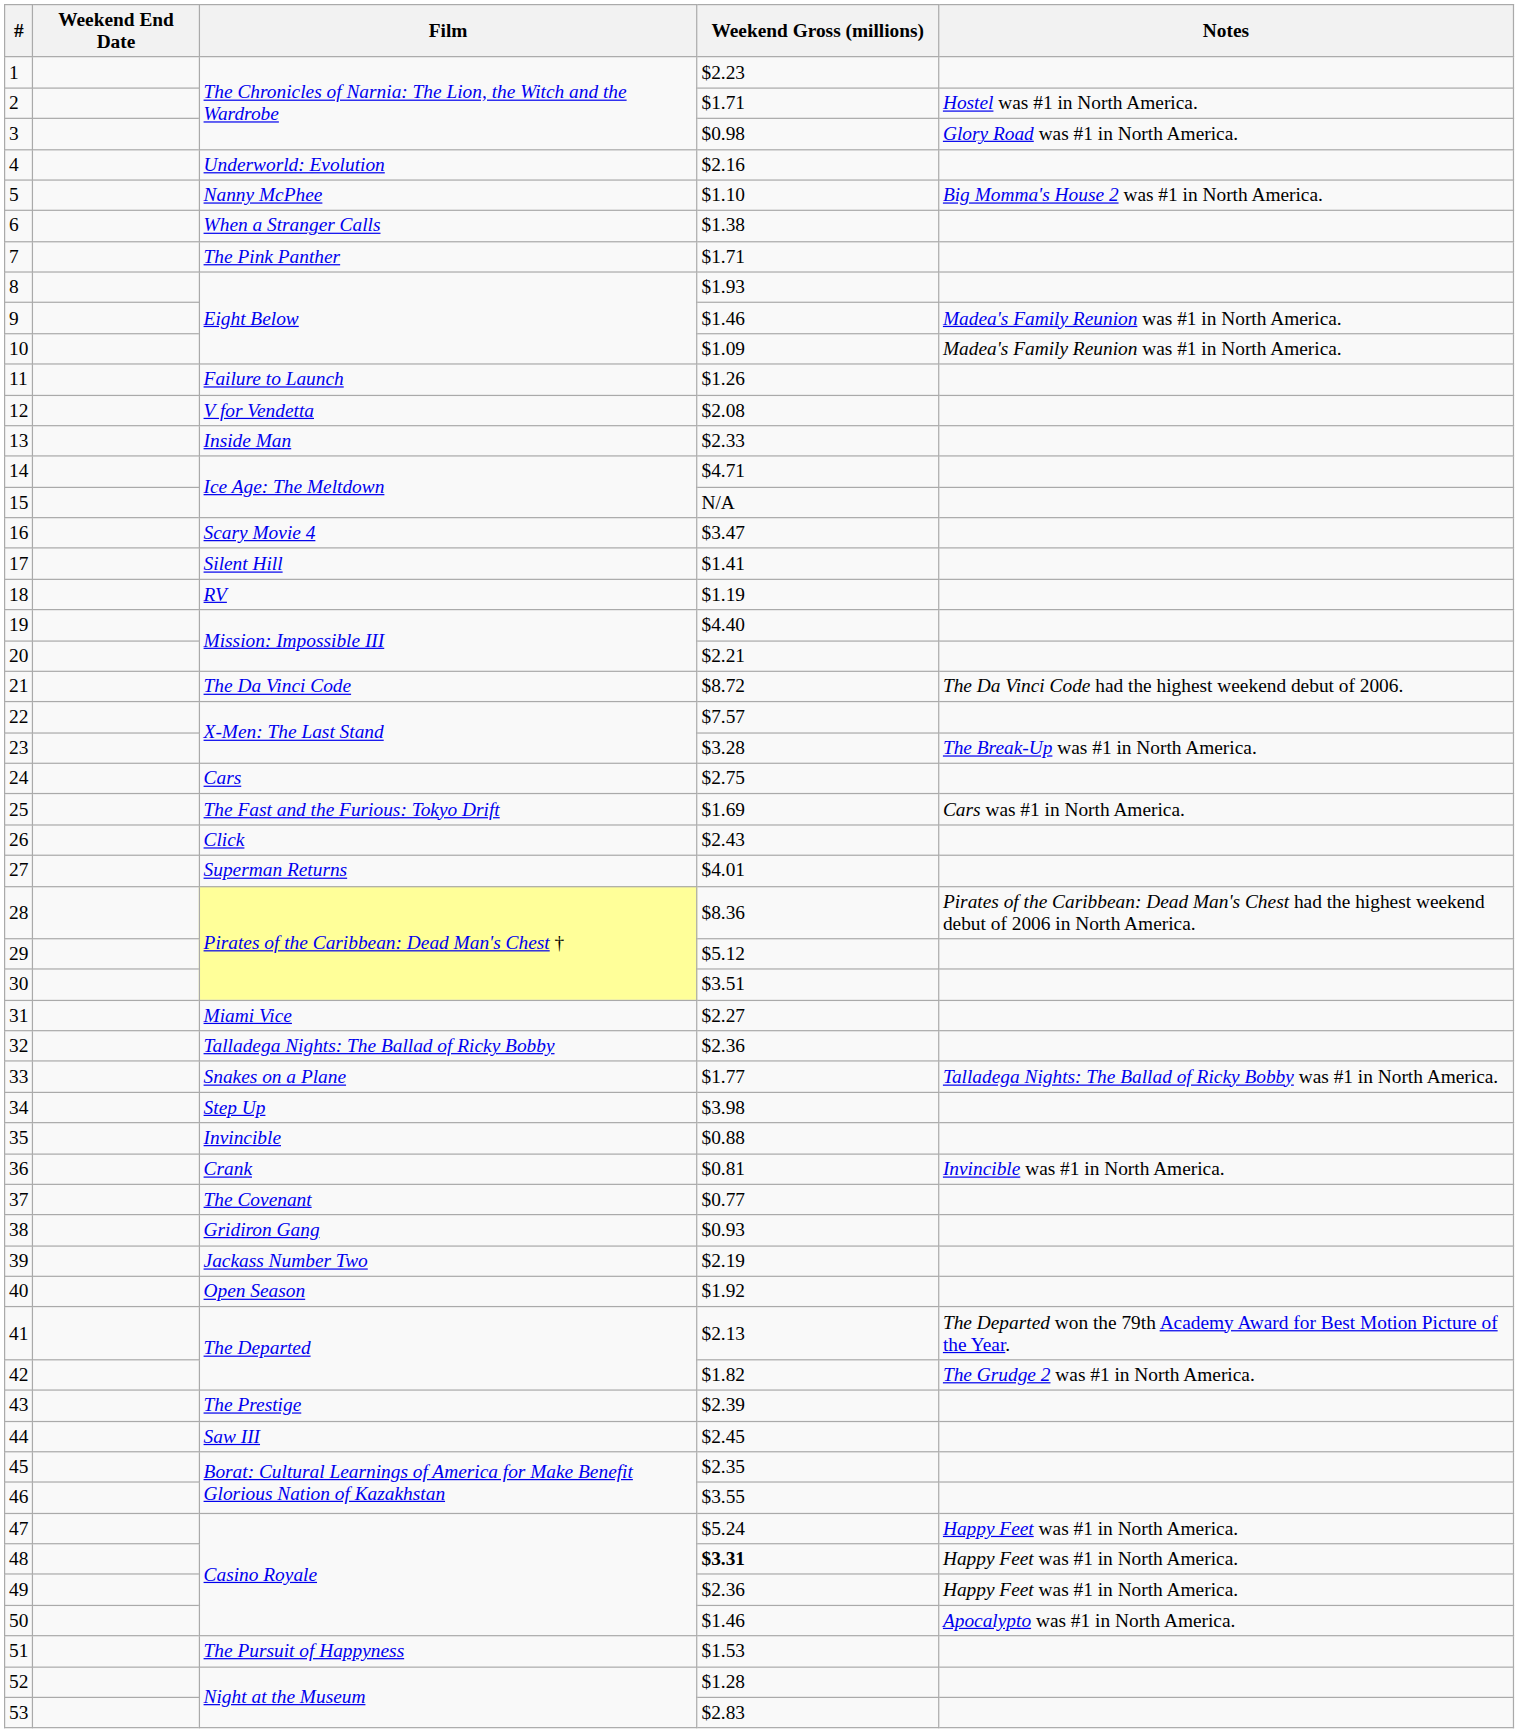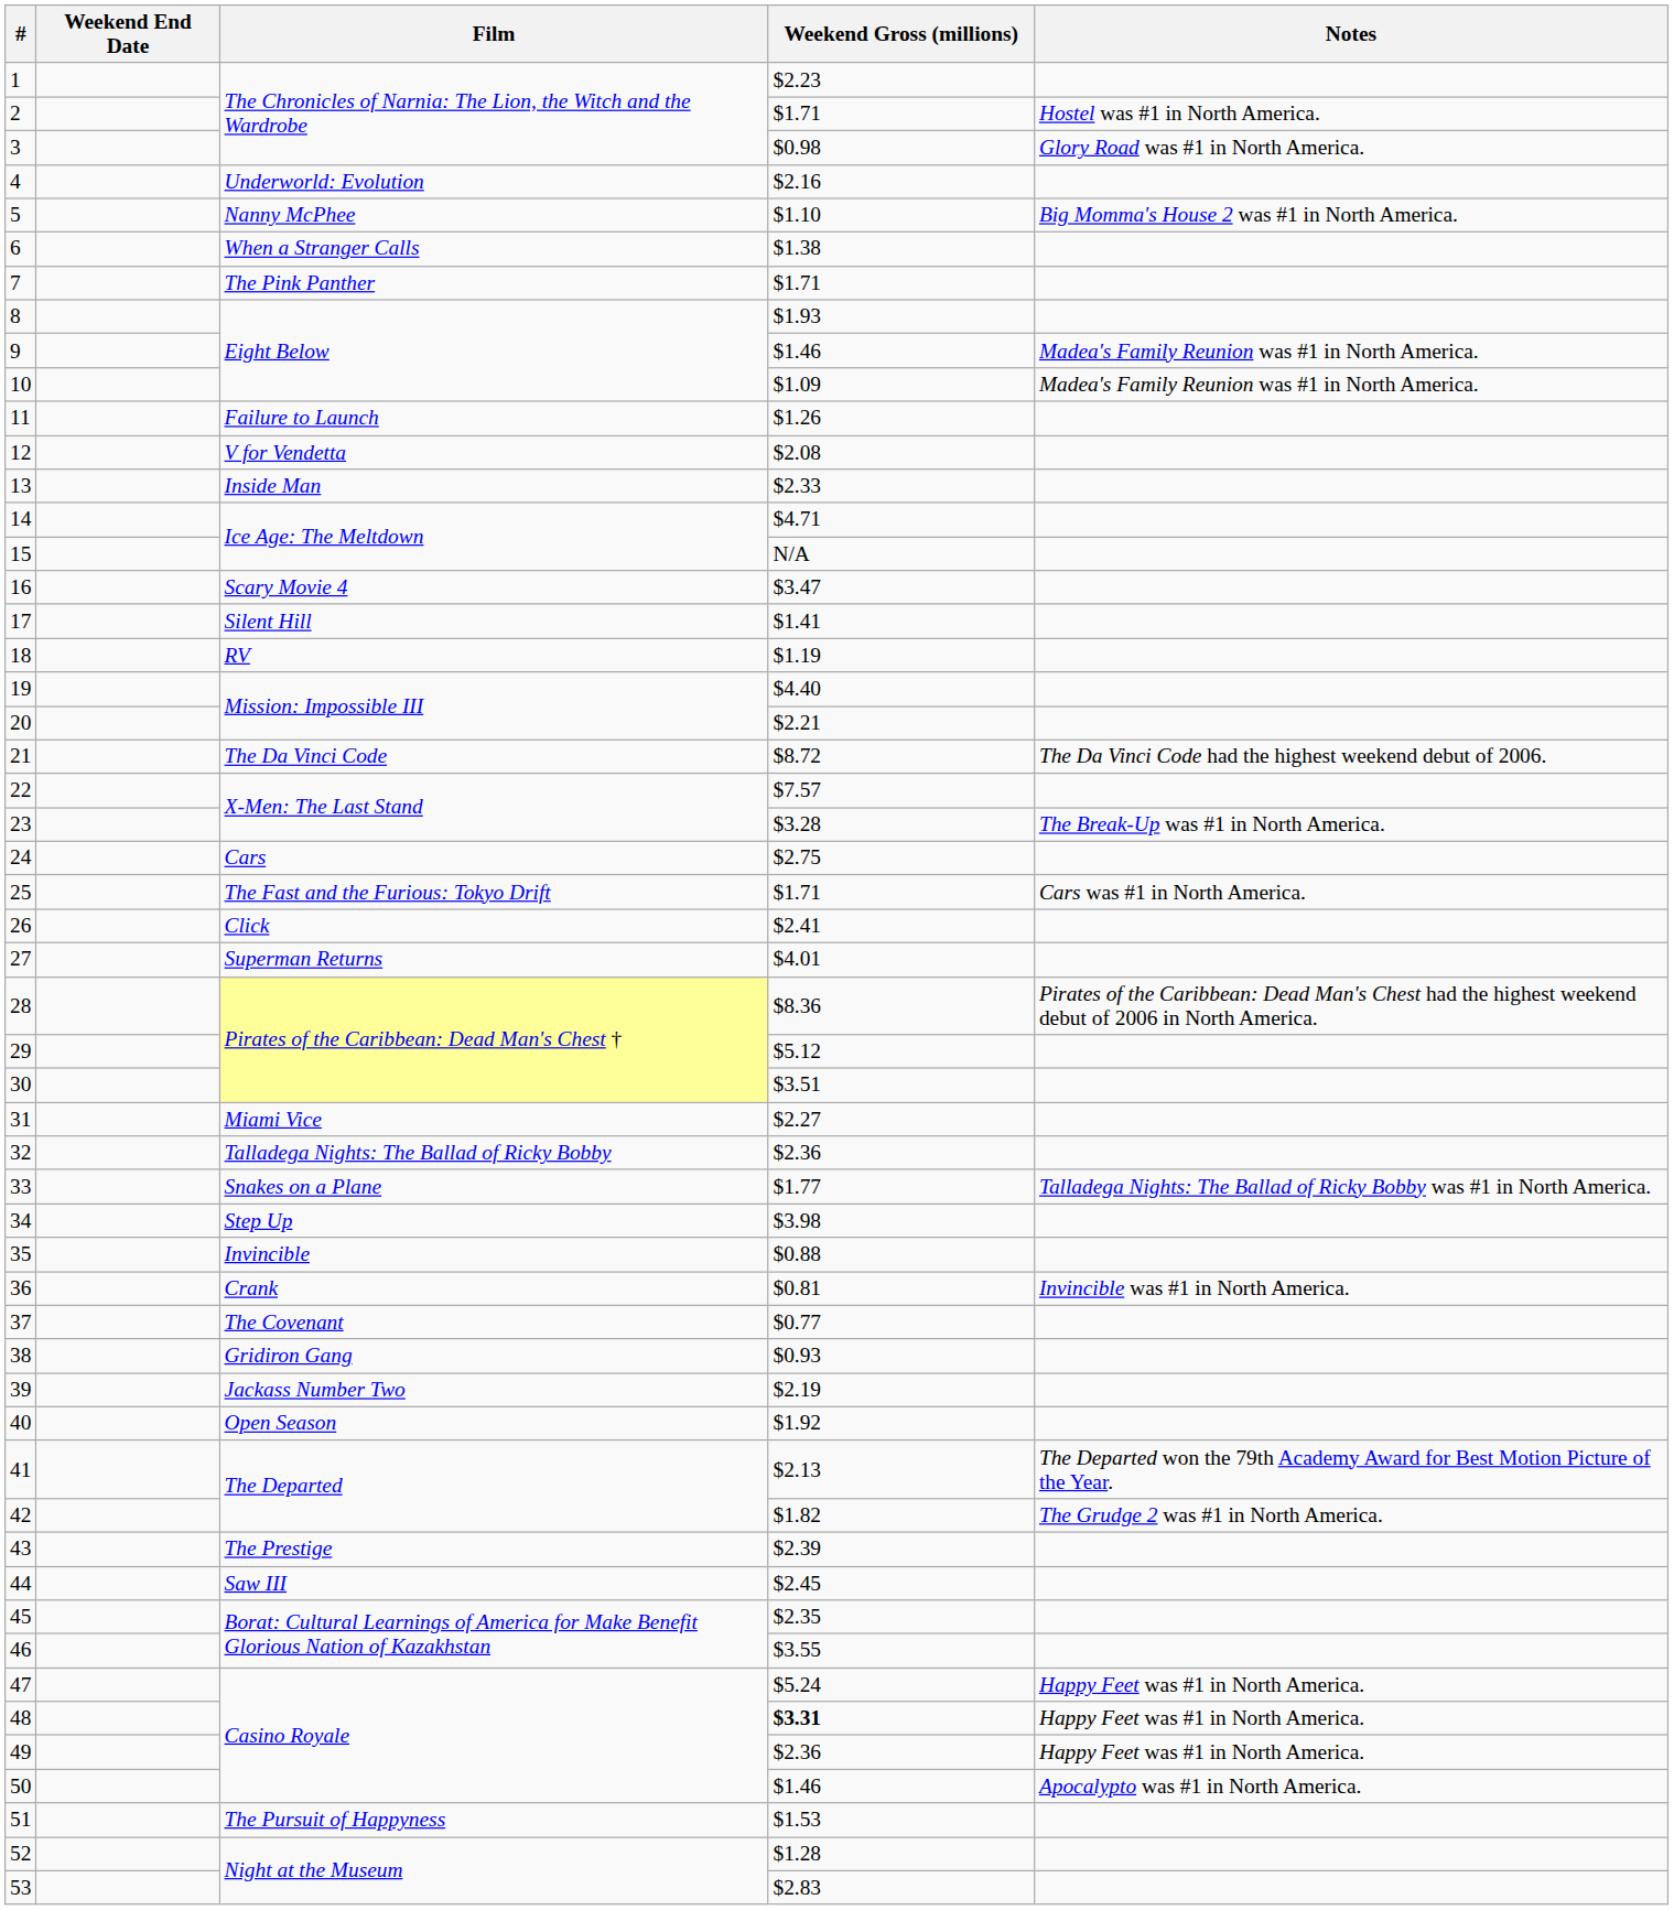 <table class="wikitable sortable">
 <tr>
 <th abbr="Week">#</th>
 <th abbr="Date" style="width:130px">Weekend End Date</th>
 <th width="33%">Film</th>
 <th width="16%">Weekend Gross (millions)</th>
 <th>Notes</th>
 </tr>
 <tr>
 <td>1</td>
 <td></td>
 <td rowspan="3"><em><a href='#'>The Chronicles of Narnia: The Lion, the Witch and the Wardrobe</a></em></td>
 <td>$2.23</td>
 <td></td>
 </tr>
 <tr>
 <td>2</td>
 <td></td>
 <td>$1.71</td>
 <td><em><a href='#'>Hostel</a></em> was #1 in North America.</td>
 </tr>
 <tr>
 <td>3</td>
 <td></td>
 <td>$0.98</td>
 <td><em><a href='#'>Glory Road</a></em> was #1 in North America.</td>
 </tr>
 <tr>
 <td>4</td>
 <td></td>
 <td><em><a href='#'>Underworld: Evolution</a></em></td>
 <td>$2.16</td>
 <td></td>
 </tr>
 <tr>
 <td>5</td>
 <td></td>
 <td><em><a href='#'>Nanny McPhee</a></em></td>
 <td>$1.10</td>
 <td><em><a href='#'>Big Momma's House 2</a></em> was #1 in North America.</td>
 </tr>
 <tr>
 <td>6</td>
 <td></td>
 <td><em><a href='#'>When a Stranger Calls</a></em></td>
 <td>$1.38</td>
 <td></td>
 </tr>
 <tr>
 <td>7</td>
 <td></td>
 <td><em><a href='#'>The Pink Panther</a></em></td>
 <td>$1.71</td>
 <td></td>
 </tr>
 <tr>
 <td>8</td>
 <td></td>
 <td rowspan="3"><em><a href='#'>Eight Below</a></em></td>
 <td>$1.93</td>
 <td></td>
 </tr>
 <tr>
 <td>9</td>
 <td></td>
 <td>$1.46</td>
 <td><em><a href='#'>Madea's Family Reunion</a></em> was #1 in North America.</td>
 </tr>
 <tr>
 <td>10</td>
 <td></td>
 <td>$1.09</td>
 <td><em>Madea's Family Reunion</em> was #1 in North America.</td>
 </tr>
 <tr>
 <td>11</td>
 <td></td>
 <td><em><a href='#'>Failure to Launch</a></em></td>
 <td>$1.26</td>
 <td></td>
 </tr>
 <tr>
 <td>12</td>
 <td></td>
 <td><em><a href='#'>V for Vendetta</a></em></td>
 <td>$2.08</td>
 <td></td>
 </tr>
 <tr>
 <td>13</td>
 <td></td>
 <td><em><a href='#'>Inside Man</a></em></td>
 <td>$2.33</td>
 <td></td>
 </tr>
 <tr>
 <td>14</td>
 <td></td>
 <td rowspan="2"><em><a href='#'>Ice Age: The Meltdown</a></em></td>
 <td>$4.71</td>
 <td></td>
 </tr>
 <tr>
 <td>15</td>
 <td></td>
 <td>N/A</td>
 <td></td>
 </tr>
 <tr>
 <td>16</td>
 <td></td>
 <td><em><a href='#'>Scary Movie 4</a></em></td>
 <td>$3.47</td>
 <td></td>
 </tr>
 <tr>
 <td>17</td>
 <td></td>
 <td><em><a href='#'>Silent Hill</a></em></td>
 <td>$1.41</td>
 <td></td>
 </tr>
 <tr>
 <td>18</td>
 <td></td>
 <td><em><a href='#'>RV</a></em></td>
 <td>$1.19</td>
 <td></td>
 </tr>
 <tr>
 <td>19</td>
 <td></td>
 <td rowspan="2"><em><a href='#'>Mission: Impossible III</a></em></td>
 <td>$4.40</td>
 <td></td>
 </tr>
 <tr>
 <td>20</td>
 <td></td>
 <td>$2.21</td>
 <td></td>
 </tr>
 <tr>
 <td>21</td>
 <td></td>
 <td><em><a href='#'>The Da Vinci Code</a></em></td>
 <td>$8.72</td>
 <td><em>The Da Vinci Code</em> had the highest weekend debut of 2006.</td>
 </tr>
 <tr>
 <td>22</td>
 <td></td>
 <td rowspan="2"><em><a href='#'>X-Men: The Last Stand</a></em></td>
 <td>$7.57</td>
 <td></td>
 </tr>
 <tr>
 <td>23</td>
 <td></td>
 <td>$3.28</td>
 <td><em><a href='#'>The Break-Up</a></em> was #1 in North America.</td>
 </tr>
 <tr>
 <td>24</td>
 <td></td>
 <td><em><a href='#'>Cars</a></em></td>
 <td>$2.75</td>
 <td></td>
 </tr>
 <tr>
 <td>25</td>
 <td></td>
 <td><em><a href='#'>The Fast and the Furious: Tokyo Drift</a></em></td>
-<td>$1.69</td>
+<td>$1.71</td>
 <td><em>Cars</em> was #1 in North America.</td>
 </tr>
 <tr>
 <td>26</td>
 <td></td>
 <td><em><a href='#'>Click</a></em></td>
-<td>$2.43</td>
+<td>$2.41</td>
 <td></td>
 </tr>
 <tr>
 <td>27</td>
 <td></td>
 <td><em><a href='#'>Superman Returns</a></em></td>
 <td>$4.01</td>
 <td></td>
 </tr>
 <tr>
 <td>28</td>
 <td></td>
 <td rowspan="3" style="background-color:#FFFF99"><em><a href='#'>Pirates of the Caribbean: Dead Man's Chest</a></em> †</td>
 <td>$8.36</td>
 <td><em>Pirates of the Caribbean: Dead Man's Chest</em> had the highest weekend debut of 2006 in North America.</td>
 </tr>
 <tr>
 <td>29</td>
 <td></td>
 <td>$5.12</td>
 <td></td>
 </tr>
 <tr>
 <td>30</td>
 <td></td>
 <td>$3.51</td>
 <td></td>
 </tr>
 <tr>
 <td>31</td>
 <td></td>
 <td><em><a href='#'>Miami Vice</a></em></td>
 <td>$2.27</td>
 <td></td>
 </tr>
 <tr>
 <td>32</td>
 <td></td>
 <td><em><a href='#'>Talladega Nights: The Ballad of Ricky Bobby</a></em></td>
 <td>$2.36</td>
 <td></td>
 </tr>
 <tr>
 <td>33</td>
 <td></td>
 <td><em><a href='#'>Snakes on a Plane</a></em></td>
 <td>$1.77</td>
 <td><em><a href='#'>Talladega Nights: The Ballad of Ricky Bobby</a></em> was #1 in North America.</td>
 </tr>
 <tr>
 <td>34</td>
 <td></td>
 <td><em><a href='#'>Step Up</a></em></td>
 <td>$3.98</td>
 <td></td>
 </tr>
 <tr>
 <td>35</td>
 <td></td>
 <td><em><a href='#'>Invincible</a></em></td>
 <td>$0.88</td>
 <td></td>
 </tr>
 <tr>
 <td>36</td>
 <td></td>
 <td><em><a href='#'>Crank</a></em></td>
 <td>$0.81</td>
 <td><em><a href='#'>Invincible</a></em> was #1 in North America.</td>
 </tr>
 <tr>
 <td>37</td>
 <td></td>
 <td><em><a href='#'>The Covenant</a></em></td>
 <td>$0.77</td>
 <td></td>
 </tr>
 <tr>
 <td>38</td>
 <td></td>
 <td><em><a href='#'>Gridiron Gang</a></em></td>
 <td>$0.93</td>
 <td></td>
 </tr>
 <tr>
 <td>39</td>
 <td></td>
 <td><em><a href='#'>Jackass Number Two</a></em></td>
 <td>$2.19</td>
 <td></td>
 </tr>
 <tr>
 <td>40</td>
 <td></td>
 <td><em><a href='#'>Open Season</a></em></td>
 <td>$1.92</td>
 <td></td>
 </tr>
 <tr>
 <td>41</td>
 <td></td>
 <td rowspan="2"><em><a href='#'>The Departed</a></em></td>
 <td>$2.13</td>
 <td><em>The Departed</em> won the 79th <a href='#'>Academy Award for Best Motion Picture of the Year</a>.</td>
 </tr>
 <tr>
 <td>42</td>
 <td></td>
 <td>$1.82</td>
 <td><em><a href='#'>The Grudge 2</a></em> was #1 in North America.</td>
 </tr>
 <tr>
 <td>43</td>
 <td></td>
 <td><em><a href='#'>The Prestige</a></em></td>
 <td>$2.39</td>
 <td></td>
 </tr>
 <tr>
 <td>44</td>
 <td></td>
 <td><em><a href='#'>Saw III</a></em></td>
 <td>$2.45</td>
 <td></td>
 </tr>
 <tr>
 <td>45</td>
 <td></td>
 <td rowspan="2"><em><a href='#'>Borat: Cultural Learnings of America for Make Benefit Glorious Nation of Kazakhstan</a></em></td>
 <td>$2.35</td>
 <td></td>
 </tr>
 <tr>
 <td>46</td>
 <td></td>
 <td>$3.55</td>
 <td></td>
 </tr>
 <tr>
 <td>47</td>
 <td></td>
 <td rowspan="4"><em><a href='#'>Casino Royale</a></em></td>
 <td>$5.24</td>
 <td><em><a href='#'>Happy Feet</a></em> was #1 in North America.</td>
 </tr>
 <tr>
 <td>48</td>
 <td></td>
 <td><strong>$3.31</strong></td>
 <td><em>Happy Feet</em> was #1 in North America.</td>
 </tr>
 <tr>
 <td>49</td>
 <td></td>
 <td>$2.36</td>
 <td><em>Happy Feet</em> was #1 in North America.</td>
 </tr>
 <tr>
 <td>50</td>
 <td></td>
 <td>$1.46</td>
 <td><em><a href='#'>Apocalypto</a></em> was #1 in North America.</td>
 </tr>
 <tr>
 <td>51</td>
 <td></td>
 <td><em><a href='#'>The Pursuit of Happyness</a></em></td>
 <td>$1.53</td>
 <td></td>
 </tr>
 <tr>
 <td>52</td>
 <td></td>
 <td rowspan="2"><em><a href='#'>Night at the Museum</a></em></td>
 <td>$1.28</td>
 <td></td>
 </tr>
 <tr>
 <td>53</td>
 <td></td>
 <td>$2.83</td>
 <td></td>
 </tr>
 </table>
